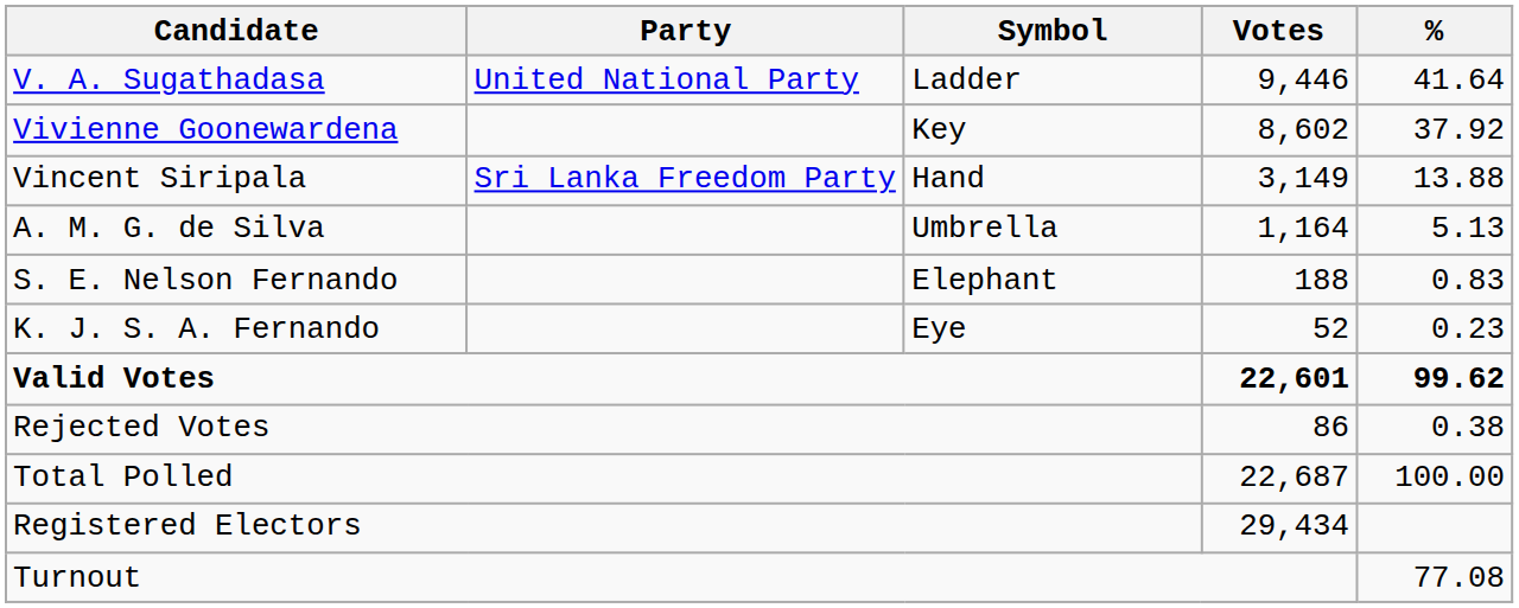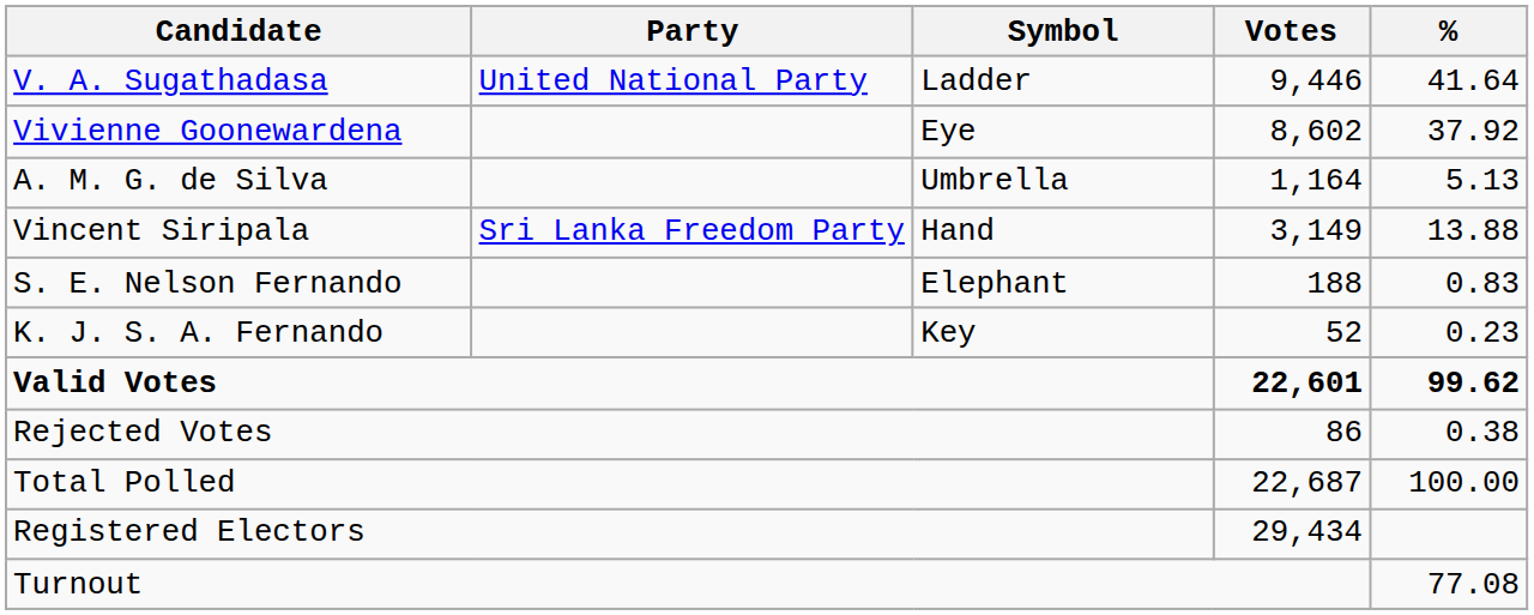 <table class="wikitable" border="1" style="text-align:right;">
 <tr>
 <th align=left width="190">Candidate</th>
 <th align=left width="180">Party</th>
 <th align=left width="120">Symbol</th>
 <th align=left width="60">Votes</th>
 <th align=left width="60">%</th>
 </tr>
 <tr>
 <td align=left><a href='#'>V. A. Sugathadasa</a></td>
 <td align=left><a href='#'>United National Party</a></td>
 <td align=left>Ladder</td>
 <td align=right>9,446</td>
 <td align=right>41.64</td>
 </tr>
 <tr>
 <td align=left><a href='#'>Vivienne Goonewardena</a></td>
 <td></td>
-<td align=left>Key</td>
+<td align=left>Eye</td>
 <td align=right>8,602</td>
 <td align=right>37.92</td>
+</tr>
+<tr>
+<td align=left>A. M. G. de Silva</td>
+<td></td>
+<td align=left>Umbrella</td>
+<td align=right>1,164</td>
+<td align=right>5.13</td>
 </tr>
 <tr>
 <td align=left>Vincent Siripala</td>
 <td align=left><a href='#'>Sri Lanka Freedom Party</a></td>
 <td align=left>Hand</td>
 <td align=right>3,149</td>
 <td align=right>13.88</td>
-</tr>
-<tr>
-<td align=left>A. M. G. de Silva</td>
-<td></td>
-<td align=left>Umbrella</td>
-<td align=right>1,164</td>
-<td align=right>5.13</td>
 </tr>
 <tr>
 <td align=left>S. E. Nelson Fernando</td>
 <td></td>
 <td align=left>Elephant</td>
 <td align=right>188</td>
 <td align=right>0.83</td>
 </tr>
 <tr>
 <td align=left>K. J. S. A. Fernando</td>
 <td></td>
-<td align=left>Eye</td>
+<td align=left>Key</td>
 <td align=right>52</td>
 <td align=right>0.23</td>
 </tr>
 <tr>
 <td align=left colspan=3><strong>Valid Votes</strong></td>
 <td align=right><strong>22,601</strong></td>
 <td align=right><strong>99.62</strong></td>
 </tr>
 <tr>
 <td align=left colspan=3>Rejected Votes</td>
 <td align=right>86</td>
 <td align=right>0.38</td>
 </tr>
 <tr>
 <td align=left colspan=3>Total Polled</td>
 <td align=right>22,687</td>
 <td align=right>100.00</td>
 </tr>
 <tr>
 <td align=left colspan=3>Registered Electors</td>
 <td align=right>29,434</td>
 <td></td>
 </tr>
 <tr>
 <td align=left colspan=4>Turnout</td>
 <td align=right>77.08</td>
 </tr>
 </table>
